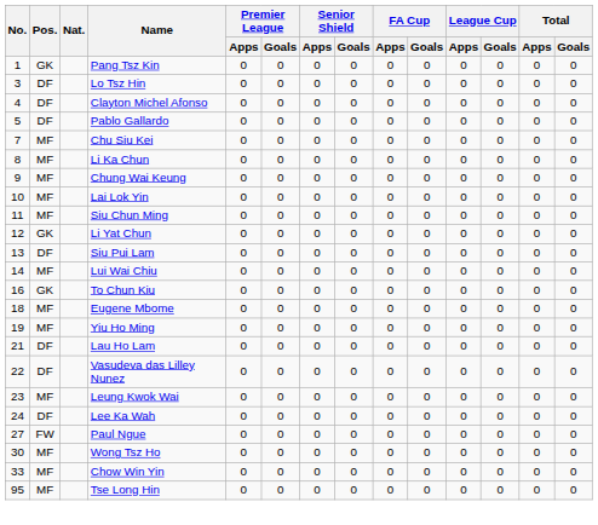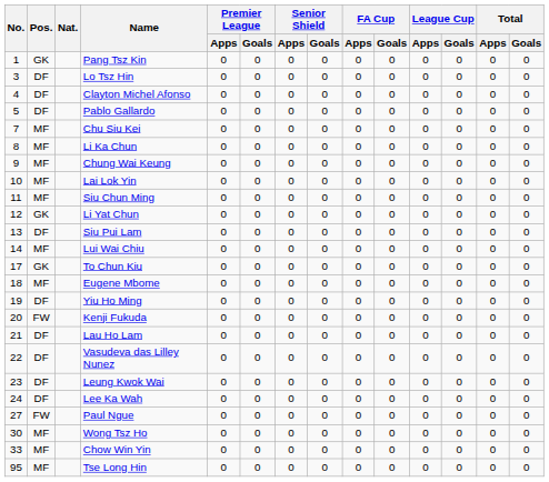 <table class="wikitable plainrowheaders" style="text-align:center">
 <tr>
 <th rowspan="2">No.</th>
 <th rowspan="2">Pos.</th>
 <th rowspan="2">Nat.</th>
 <th rowspan="2" style="width:180px;">Name</th>
 <th colspan="2" style="width:87px;"><a href='#'>Premier League</a></th>
 <th colspan="2" style="width:87px;"><a href='#'>Senior Shield</a></th>
 <th colspan="2" style="width:87px;"><a href='#'>FA Cup</a></th>
 <th colspan="2" style="width:87px;"><a href='#'>League Cup</a></th>
 <th colspan="2" style="width:87px;">Total</th>
 </tr>
 <tr>
 <th>Apps</th>
 <th>Goals</th>
 <th>Apps</th>
 <th>Goals</th>
 <th>Apps</th>
 <th>Goals</th>
 <th>Apps</th>
 <th>Goals</th>
 <th>Apps</th>
 <th>Goals</th>
 </tr>
 <tr>
 <td>1</td>
 <td>GK</td>
 <td></td>
 <td align=left><a href='#'>Pang Tsz Kin</a></td>
 <td>0</td>
 <td>0</td>
 <td>0</td>
 <td>0</td>
 <td>0</td>
 <td>0</td>
 <td>0</td>
 <td>0</td>
 <td>0</td>
 <td>0</td>
 </tr>
 <tr>
 <td>3</td>
 <td>DF</td>
 <td></td>
 <td align=left><a href='#'>Lo Tsz Hin</a></td>
 <td>0</td>
 <td>0</td>
 <td>0</td>
 <td>0</td>
 <td>0</td>
 <td>0</td>
 <td>0</td>
 <td>0</td>
 <td>0</td>
 <td>0</td>
 </tr>
 <tr>
 <td>4</td>
 <td>DF</td>
 <td></td>
 <td align=left><a href='#'>Clayton Michel Afonso</a></td>
 <td>0</td>
 <td>0</td>
 <td>0</td>
 <td>0</td>
 <td>0</td>
 <td>0</td>
 <td>0</td>
 <td>0</td>
 <td>0</td>
 <td>0</td>
 </tr>
 <tr>
 <td>5</td>
 <td>DF</td>
 <td></td>
 <td align=left><a href='#'>Pablo Gallardo</a></td>
 <td>0</td>
 <td>0</td>
 <td>0</td>
 <td>0</td>
 <td>0</td>
 <td>0</td>
 <td>0</td>
 <td>0</td>
 <td>0</td>
 <td>0</td>
 </tr>
 <tr>
 <td>7</td>
 <td>MF</td>
 <td></td>
 <td align=left><a href='#'>Chu Siu Kei</a></td>
 <td>0</td>
 <td>0</td>
 <td>0</td>
 <td>0</td>
 <td>0</td>
 <td>0</td>
 <td>0</td>
 <td>0</td>
 <td>0</td>
 <td>0</td>
 </tr>
 <tr>
 <td>8</td>
 <td>MF</td>
 <td></td>
 <td align=left><a href='#'>Li Ka Chun</a></td>
 <td>0</td>
 <td>0</td>
 <td>0</td>
 <td>0</td>
 <td>0</td>
 <td>0</td>
 <td>0</td>
 <td>0</td>
 <td>0</td>
 <td>0</td>
 </tr>
 <tr>
 <td>9</td>
 <td>MF</td>
 <td></td>
 <td align=left><a href='#'>Chung Wai Keung</a></td>
 <td>0</td>
 <td>0</td>
 <td>0</td>
 <td>0</td>
 <td>0</td>
 <td>0</td>
 <td>0</td>
 <td>0</td>
 <td>0</td>
 <td>0</td>
 </tr>
 <tr>
 <td>10</td>
 <td>MF</td>
 <td></td>
 <td align=left><a href='#'>Lai Lok Yin</a></td>
 <td>0</td>
 <td>0</td>
 <td>0</td>
 <td>0</td>
 <td>0</td>
 <td>0</td>
 <td>0</td>
 <td>0</td>
 <td>0</td>
 <td>0</td>
 </tr>
 <tr>
 <td>11</td>
 <td>MF</td>
 <td></td>
 <td align=left><a href='#'>Siu Chun Ming</a></td>
 <td>0</td>
 <td>0</td>
 <td>0</td>
 <td>0</td>
 <td>0</td>
 <td>0</td>
 <td>0</td>
 <td>0</td>
 <td>0</td>
 <td>0</td>
 </tr>
 <tr>
 <td>12</td>
 <td>GK</td>
 <td></td>
 <td align=left><a href='#'>Li Yat Chun</a></td>
 <td>0</td>
 <td>0</td>
 <td>0</td>
 <td>0</td>
 <td>0</td>
 <td>0</td>
 <td>0</td>
 <td>0</td>
 <td>0</td>
 <td>0</td>
 </tr>
 <tr>
 <td>13</td>
 <td>DF</td>
 <td></td>
 <td align=left><a href='#'>Siu Pui Lam</a></td>
 <td>0</td>
 <td>0</td>
 <td>0</td>
 <td>0</td>
 <td>0</td>
 <td>0</td>
 <td>0</td>
 <td>0</td>
 <td>0</td>
 <td>0</td>
 </tr>
 <tr>
 <td>14</td>
 <td>MF</td>
 <td></td>
 <td align=left><a href='#'>Lui Wai Chiu</a></td>
 <td>0</td>
 <td>0</td>
 <td>0</td>
 <td>0</td>
 <td>0</td>
 <td>0</td>
 <td>0</td>
 <td>0</td>
 <td>0</td>
 <td>0</td>
 </tr>
 <tr>
-<td>16</td>
+<td>17</td>
 <td>GK</td>
 <td></td>
 <td align=left><a href='#'>To Chun Kiu</a></td>
 <td>0</td>
 <td>0</td>
 <td>0</td>
 <td>0</td>
 <td>0</td>
 <td>0</td>
 <td>0</td>
 <td>0</td>
 <td>0</td>
 <td>0</td>
 </tr>
 <tr>
 <td>18</td>
 <td>MF</td>
 <td></td>
 <td align=left><a href='#'>Eugene Mbome</a></td>
 <td>0</td>
 <td>0</td>
 <td>0</td>
 <td>0</td>
 <td>0</td>
 <td>0</td>
 <td>0</td>
 <td>0</td>
 <td>0</td>
 <td>0</td>
 </tr>
 <tr>
 <td>19</td>
-<td>MF</td>
+<td>DF</td>
 <td></td>
 <td align=left><a href='#'>Yiu Ho Ming</a></td>
+<td>0</td>
+<td>0</td>
+<td>0</td>
+<td>0</td>
+<td>0</td>
+<td>0</td>
+<td>0</td>
+<td>0</td>
+<td>0</td>
+<td>0</td>
+</tr>
+<tr>
+<td>20</td>
+<td>FW</td>
+<td></td>
+<td align=left><a href='#'>Kenji Fukuda</a></td>
 <td>0</td>
 <td>0</td>
 <td>0</td>
 <td>0</td>
 <td>0</td>
 <td>0</td>
 <td>0</td>
 <td>0</td>
 <td>0</td>
 <td>0</td>
 </tr>
 <tr>
 <td>21</td>
 <td>DF</td>
 <td></td>
 <td align=left><a href='#'>Lau Ho Lam</a></td>
 <td>0</td>
 <td>0</td>
 <td>0</td>
 <td>0</td>
 <td>0</td>
 <td>0</td>
 <td>0</td>
 <td>0</td>
 <td>0</td>
 <td>0</td>
 </tr>
 <tr>
 <td>22</td>
 <td>DF</td>
 <td></td>
 <td align=left><a href='#'>Vasudeva das Lilley Nunez</a></td>
 <td>0</td>
 <td>0</td>
 <td>0</td>
 <td>0</td>
 <td>0</td>
 <td>0</td>
 <td>0</td>
 <td>0</td>
 <td>0</td>
 <td>0</td>
 </tr>
 <tr>
 <td>23</td>
-<td>MF</td>
+<td>DF</td>
 <td></td>
 <td align=left><a href='#'>Leung Kwok Wai</a></td>
 <td>0</td>
 <td>0</td>
 <td>0</td>
 <td>0</td>
 <td>0</td>
 <td>0</td>
 <td>0</td>
 <td>0</td>
 <td>0</td>
 <td>0</td>
 </tr>
 <tr>
 <td>24</td>
 <td>DF</td>
 <td></td>
 <td align=left><a href='#'>Lee Ka Wah</a></td>
 <td>0</td>
 <td>0</td>
 <td>0</td>
 <td>0</td>
 <td>0</td>
 <td>0</td>
 <td>0</td>
 <td>0</td>
 <td>0</td>
 <td>0</td>
 </tr>
 <tr>
 <td>27</td>
 <td>FW</td>
 <td></td>
 <td align=left><a href='#'>Paul Ngue</a></td>
 <td>0</td>
 <td>0</td>
 <td>0</td>
 <td>0</td>
 <td>0</td>
 <td>0</td>
 <td>0</td>
 <td>0</td>
 <td>0</td>
 <td>0</td>
 </tr>
 <tr>
 <td>30</td>
 <td>MF</td>
 <td></td>
 <td align=left><a href='#'>Wong Tsz Ho</a></td>
 <td>0</td>
 <td>0</td>
 <td>0</td>
 <td>0</td>
 <td>0</td>
 <td>0</td>
 <td>0</td>
 <td>0</td>
 <td>0</td>
 <td>0</td>
 </tr>
 <tr>
 <td>33</td>
 <td>MF</td>
 <td></td>
 <td align=left><a href='#'>Chow Win Yin</a></td>
 <td>0</td>
 <td>0</td>
 <td>0</td>
 <td>0</td>
 <td>0</td>
 <td>0</td>
 <td>0</td>
 <td>0</td>
 <td>0</td>
 <td>0</td>
 </tr>
 <tr>
 <td>95</td>
 <td>MF</td>
 <td></td>
 <td align=left><a href='#'>Tse Long Hin</a></td>
 <td>0</td>
 <td>0</td>
 <td>0</td>
 <td>0</td>
 <td>0</td>
 <td>0</td>
 <td>0</td>
 <td>0</td>
 <td>0</td>
 <td>0</td>
 </tr>
 </table>
